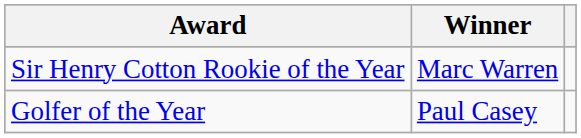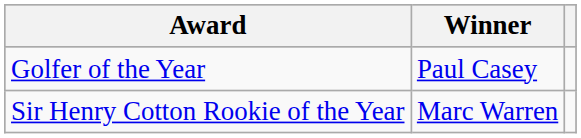 <table class="wikitable">
 <tr>
 <th>Award</th>
 <th>Winner</th>
 <th></th>
 </tr>
 <tr>
+<td><a href='#'>Golfer of the Year</a></td>
+<td> <a href='#'>Paul Casey</a></td>
+<td></td>
+</tr>
+<tr>
 <td><a href='#'>Sir Henry Cotton Rookie of the Year</a></td>
 <td> <a href='#'>Marc Warren</a></td>
 <td></td>
 </tr>
-<tr>
-<td><a href='#'>Golfer of the Year</a></td>
-<td> <a href='#'>Paul Casey</a></td>
-<td></td>
-</tr>
 </table>
